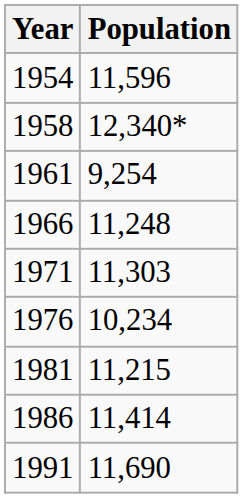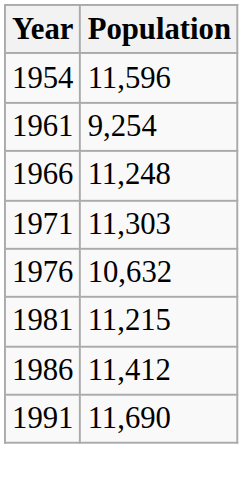 <table class="wikitable">
 <tr>
 <th>Year</th>
 <th>Population</th>
 </tr>
 <tr>
 <td>1954</td>
 <td>11,596</td>
-</tr>
-<tr>
-<td>1958</td>
-<td>12,340*</td>
 </tr>
 <tr>
 <td>1961</td>
 <td>9,254</td>
 </tr>
 <tr>
 <td>1966</td>
 <td>11,248</td>
 </tr>
 <tr>
 <td>1971</td>
 <td>11,303</td>
 </tr>
 <tr>
 <td>1976</td>
-<td>10,234</td>
+<td>10,632</td>
 </tr>
 <tr>
 <td>1981</td>
 <td>11,215</td>
 </tr>
 <tr>
 <td>1986</td>
-<td>11,414</td>
+<td>11,412</td>
 </tr>
 <tr>
 <td>1991</td>
 <td>11,690</td>
 </tr>
 </table>
